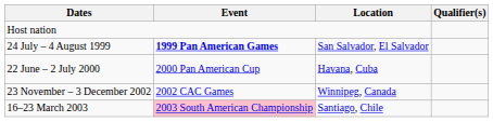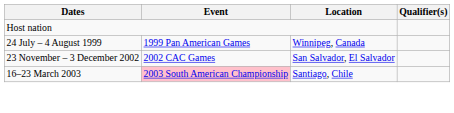 <table class=wikitable>
 <tr>
 <th>Dates</th>
 <th>Event</th>
 <th>Location</th>
 <th>Qualifier(s)</th>
 </tr>
 <tr>
 <td colspan=3>Host nation</td>
 <td></td>
 </tr>
 <tr>
 <td>24 July – 4 August 1999</td>
-<td><strong><a href='#'>1999 Pan American Games</a></strong></td>
-<td> <a href='#'>San Salvador</a>, <a href='#'>El Salvador</a></td>
+<td><a href='#'>1999 Pan American Games</a></td>
+<td> <a href='#'>Winnipeg</a>, <a href='#'>Canada</a></td>
 <td></td>
-</tr>
-<tr>
-<td>22 June – 2 July 2000</td>
-<td><a href='#'>2000 Pan American Cup</a></td>
-<td> <a href='#'>Havana</a>, <a href='#'>Cuba</a></td>
-<td><br><br></td>
 </tr>
 <tr>
 <td>23 November – 3 December 2002</td>
 <td><a href='#'>2002 CAC Games</a></td>
-<td> <a href='#'>Winnipeg</a>, <a href='#'>Canada</a></td>
+<td> <a href='#'>San Salvador</a>, <a href='#'>El Salvador</a></td>
 <td><br></td>
 </tr>
 <tr>
 <td>16–23 March 2003</td>
 <td style="background: pink;"><a href='#'>2003 South American Championship</a></td>
 <td> <a href='#'>Santiago</a>, <a href='#'>Chile</a></td>
 <td></td>
 </tr>
 </table>
